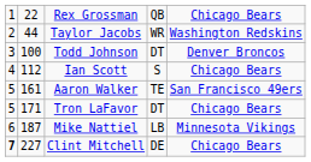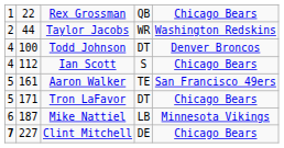 <table class="wikitable" style="text-align:center">
 <tr>
 <td>1</td>
 <td>22</td>
 <td><a href='#'>Rex Grossman</a></td>
 <td>QB</td>
 <td><a href='#'>Chicago Bears</a></td>
 </tr>
 <tr>
 <td>2</td>
 <td>44</td>
 <td><a href='#'>Taylor Jacobs</a></td>
 <td>WR</td>
 <td><a href='#'>Washington Redskins</a></td>
 </tr>
 <tr>
-<td>3</td>
+<td>4</td>
 <td>100</td>
 <td><a href='#'>Todd Johnson</a></td>
 <td>DT</td>
 <td><a href='#'>Denver Broncos</a></td>
 </tr>
 <tr>
 <td>4</td>
 <td>112</td>
 <td><a href='#'>Ian Scott</a></td>
 <td>S</td>
 <td><a href='#'>Chicago Bears</a></td>
 </tr>
 <tr>
 <td>5</td>
 <td>161</td>
 <td><a href='#'>Aaron Walker</a></td>
 <td>TE</td>
 <td><a href='#'>San Francisco 49ers</a></td>
 </tr>
 <tr>
 <td>5</td>
 <td>171</td>
 <td><a href='#'>Tron LaFavor</a></td>
 <td>DT</td>
 <td><a href='#'>Chicago Bears</a></td>
 </tr>
 <tr>
 <td>6</td>
 <td>187</td>
 <td><a href='#'>Mike Nattiel</a></td>
 <td>LB</td>
 <td><a href='#'>Minnesota Vikings</a></td>
 </tr>
 <tr>
 <td><strong>7</strong></td>
 <td>227</td>
 <td><a href='#'>Clint Mitchell</a></td>
 <td>DE</td>
 <td><a href='#'>Chicago Bears</a></td>
 </tr>
 </table>
